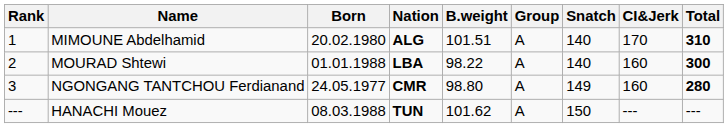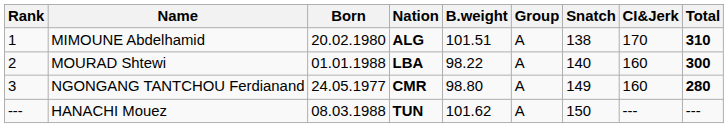 <table class="wikitable">
 <tr>
 <th>Rank</th>
 <th>Name</th>
 <th>Born</th>
 <th>Nation</th>
 <th>B.weight</th>
 <th>Group</th>
 <th>Snatch</th>
 <th>CI&Jerk</th>
 <th>Total</th>
 </tr>
 <tr>
 <td>1</td>
 <td>MIMOUNE Abdelhamid</td>
 <td>20.02.1980</td>
 <td><strong>ALG</strong></td>
 <td>101.51</td>
 <td>A</td>
-<td>140</td>
+<td>138</td>
 <td>170</td>
 <td><strong>310</strong></td>
 </tr>
 <tr>
 <td>2</td>
 <td>MOURAD Shtewi</td>
 <td>01.01.1988</td>
 <td><strong>LBA</strong></td>
 <td>98.22</td>
 <td>A</td>
 <td>140</td>
 <td>160</td>
 <td><strong>300</strong></td>
 </tr>
 <tr>
 <td>3</td>
 <td>NGONGANG TANTCHOU Ferdianand</td>
 <td>24.05.1977</td>
 <td><strong>CMR</strong></td>
 <td>98.80</td>
 <td>A</td>
 <td>149</td>
 <td>160</td>
 <td><strong>280</strong></td>
 </tr>
 <tr>
 <td>---</td>
 <td>HANACHI Mouez</td>
 <td>08.03.1988</td>
 <td><strong>TUN</strong></td>
 <td>101.62</td>
 <td>A</td>
 <td>150</td>
 <td>---</td>
 <td>---</td>
 </tr>
 </table>
